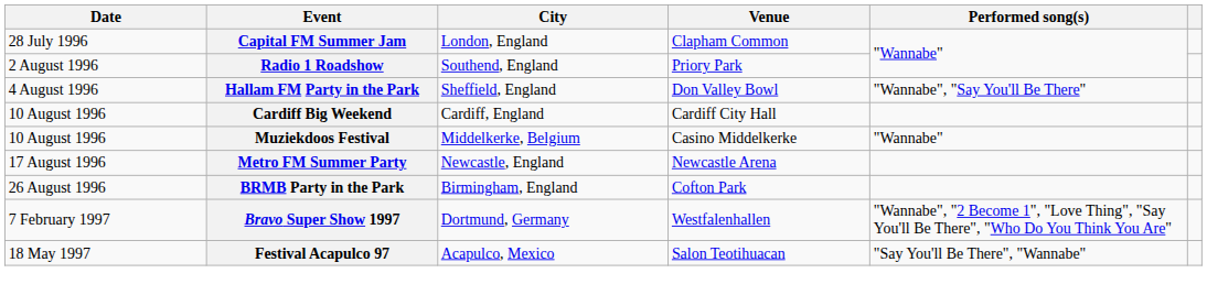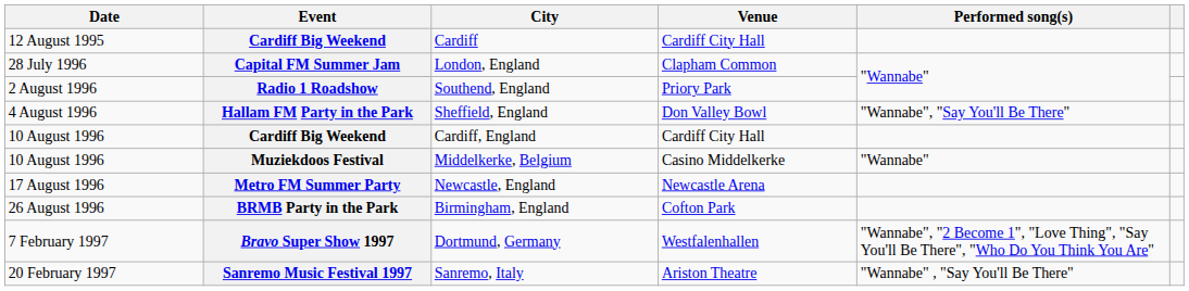 <table class="wikitable sortable plainrowheaders">
 <tr>
 <th style="width:14%;">Date</th>
 <th style="width:16%;">Event</th>
 <th style="width:16%;">City</th>
 <th style="width:14%;">Venue</th>
 <th style="width:22%;">Performed song(s)</th>
 <th style="width:1%;"></th>
+</tr>
+<tr>
+<td>12 August 1995</td>
+<th scope="row"><a href='#'>Cardiff Big Weekend</a></th>
+<td><a href='#'>Cardiff</a></td>
+<td><a href='#'>Cardiff City Hall</a></td>
+<td></td>
+<td style="text-align:center;"></td>
 </tr>
 <tr>
 <td>28 July 1996</td>
 <th scope="row"><a href='#'>Capital FM Summer Jam</a></th>
 <td><a href='#'>London</a>, England</td>
 <td><a href='#'>Clapham Common</a></td>
 <td rowspan="2">"<a href='#'>Wannabe</a>"</td>
 <td style="text-align:center;"></td>
 </tr>
 <tr>
 <td>2 August 1996</td>
 <th scope="row"><a href='#'>Radio 1 Roadshow</a></th>
 <td><a href='#'>Southend</a>, England</td>
 <td><a href='#'>Priory Park</a></td>
 <td style="text-align:center;"></td>
 </tr>
 <tr>
 <td>4 August 1996</td>
 <th scope="row"><a href='#'>Hallam FM</a> <a href='#'>Party in the Park</a></th>
 <td><a href='#'>Sheffield</a>, England</td>
 <td><a href='#'>Don Valley Bowl</a></td>
 <td>"Wannabe", "<a href='#'>Say You'll Be There</a>"</td>
 <td style="text-align:center;"></td>
 </tr>
 <tr>
 <td>10 August 1996</td>
 <th scope="row">Cardiff Big Weekend</th>
 <td>Cardiff, England</td>
 <td>Cardiff City Hall</td>
 <td></td>
 <td style="text-align:center;"></td>
 </tr>
 <tr>
 <td>10 August 1996</td>
 <th scope="row">Muziekdoos Festival</th>
 <td><a href='#'>Middelkerke</a>, <a href='#'>Belgium</a></td>
 <td>Casino Middelkerke</td>
 <td>"Wannabe"</td>
 <td style="text-align:center;"></td>
 </tr>
 <tr>
 <td>17 August 1996</td>
 <th scope="row"><a href='#'>Metro FM Summer Party</a></th>
 <td><a href='#'>Newcastle</a>, England</td>
 <td><a href='#'>Newcastle Arena</a></td>
 <td></td>
 <td style="text-align:center;"></td>
 </tr>
 <tr>
 <td>26 August 1996</td>
 <th scope="row"><a href='#'>BRMB</a> Party in the Park</th>
 <td><a href='#'>Birmingham</a>, England</td>
 <td><a href='#'>Cofton Park</a></td>
 <td></td>
 <td style="text-align:center;"></td>
 </tr>
 <tr>
 <td>7 February 1997</td>
 <th scope="row"><a href='#'><em>Bravo</em> Super Show</a> 1997</th>
 <td><a href='#'>Dortmund</a>, <a href='#'>Germany</a></td>
 <td><a href='#'>Westfalenhallen</a></td>
 <td>"Wannabe", "<a href='#'>2 Become 1</a>", "Love Thing", "Say You'll Be There", "<a href='#'>Who Do You Think You Are</a>"</td>
 <td style="text-align:center;"></td>
 </tr>
 <tr>
-<td>18 May 1997</td>
-<th scope="row">Festival Acapulco 97</th>
-<td><a href='#'>Acapulco</a>, <a href='#'>Mexico</a></td>
-<td><a href='#'>Salon Teotihuacan</a></td>
-<td>"Say You'll Be There", "Wannabe"</td>
+<td>20 February 1997</td>
+<th scope="row"><a href='#'>Sanremo Music Festival 1997</a></th>
+<td><a href='#'>Sanremo</a>, <a href='#'>Italy</a></td>
+<td><a href='#'>Ariston Theatre</a></td>
+<td>"Wannabe" , "Say You'll Be There"</td>
 <td style="text-align:center;"></td>
 </tr>
 </table>
